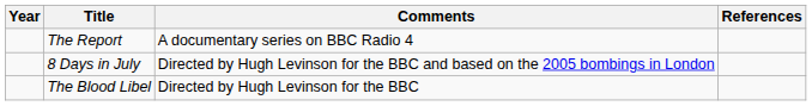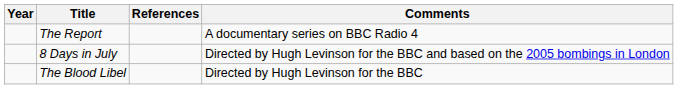 <table class="wikitable sortable">
 <tr>
 <th>Year</th>
 <th>Title</th>
+<th class="unsortable">References</th>
 <th>Comments</th>
-<th class="unsortable">References</th>
 </tr>
 <tr>
 <td></td>
 <td><em>The Report</em></td>
+<td></td>
 <td>A documentary series on BBC Radio 4</td>
-<td></td>
 </tr>
 <tr>
 <td></td>
 <td><em>8 Days in July</em></td>
+<td></td>
 <td>Directed by Hugh Levinson for the BBC and based on the <a href='#'>2005 bombings in London</a></td>
-<td></td>
 </tr>
 <tr>
 <td></td>
 <td><em>The Blood Libel</em></td>
+<td></td>
 <td>Directed by Hugh Levinson for the BBC</td>
-<td></td>
 </tr>
 </table>
